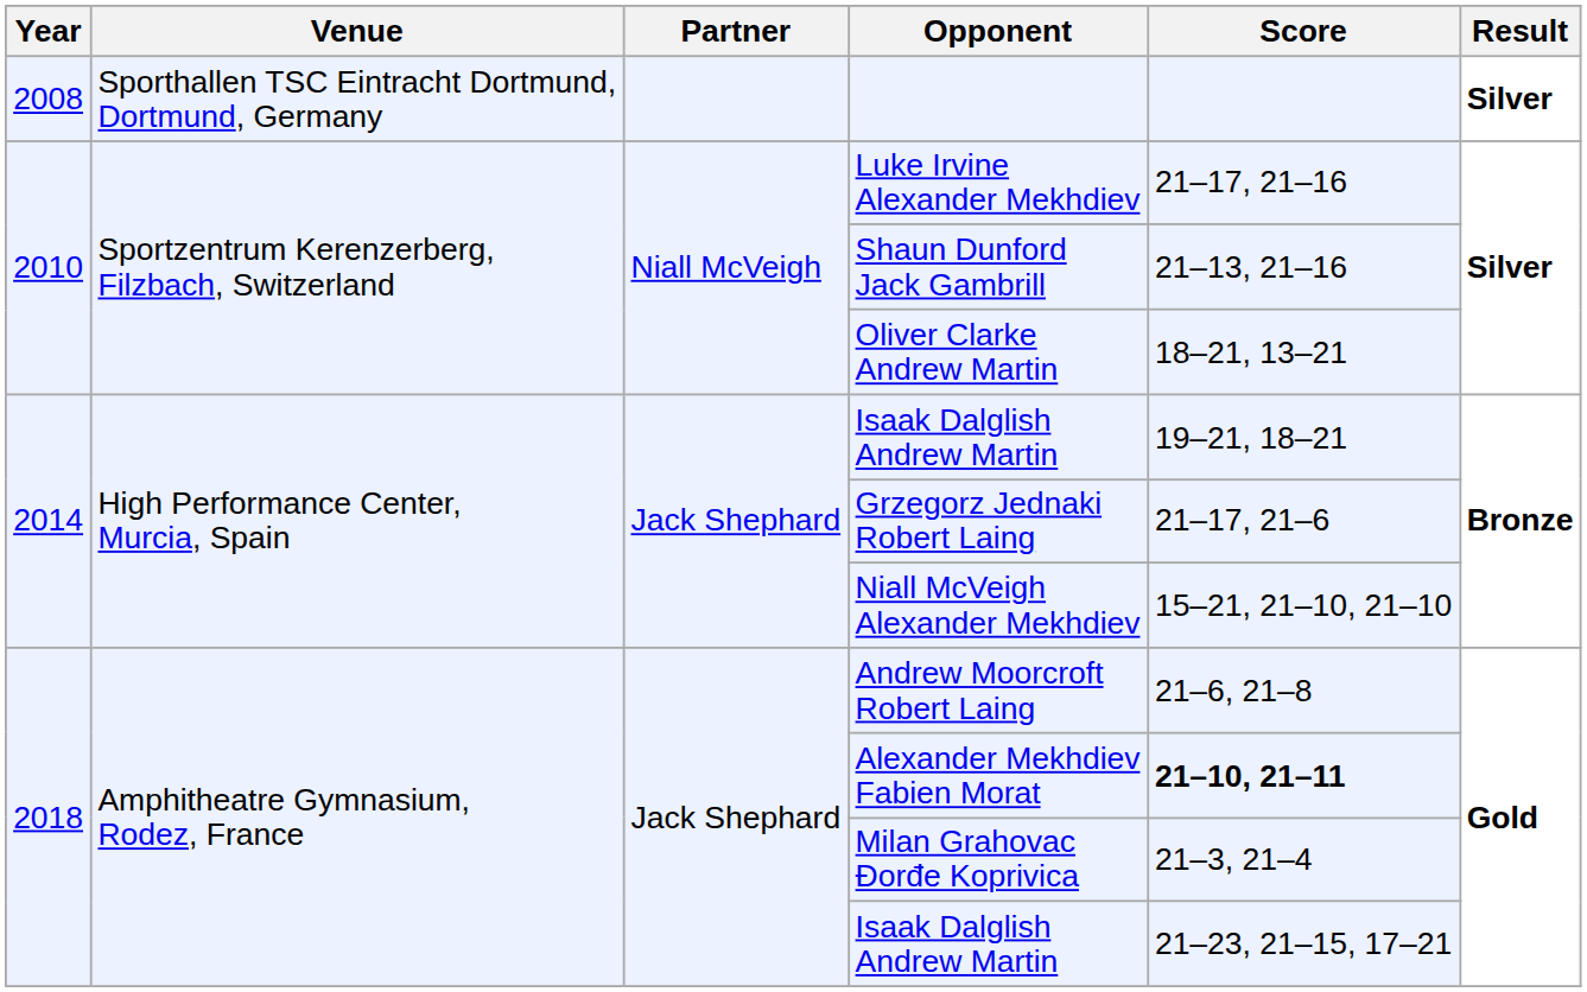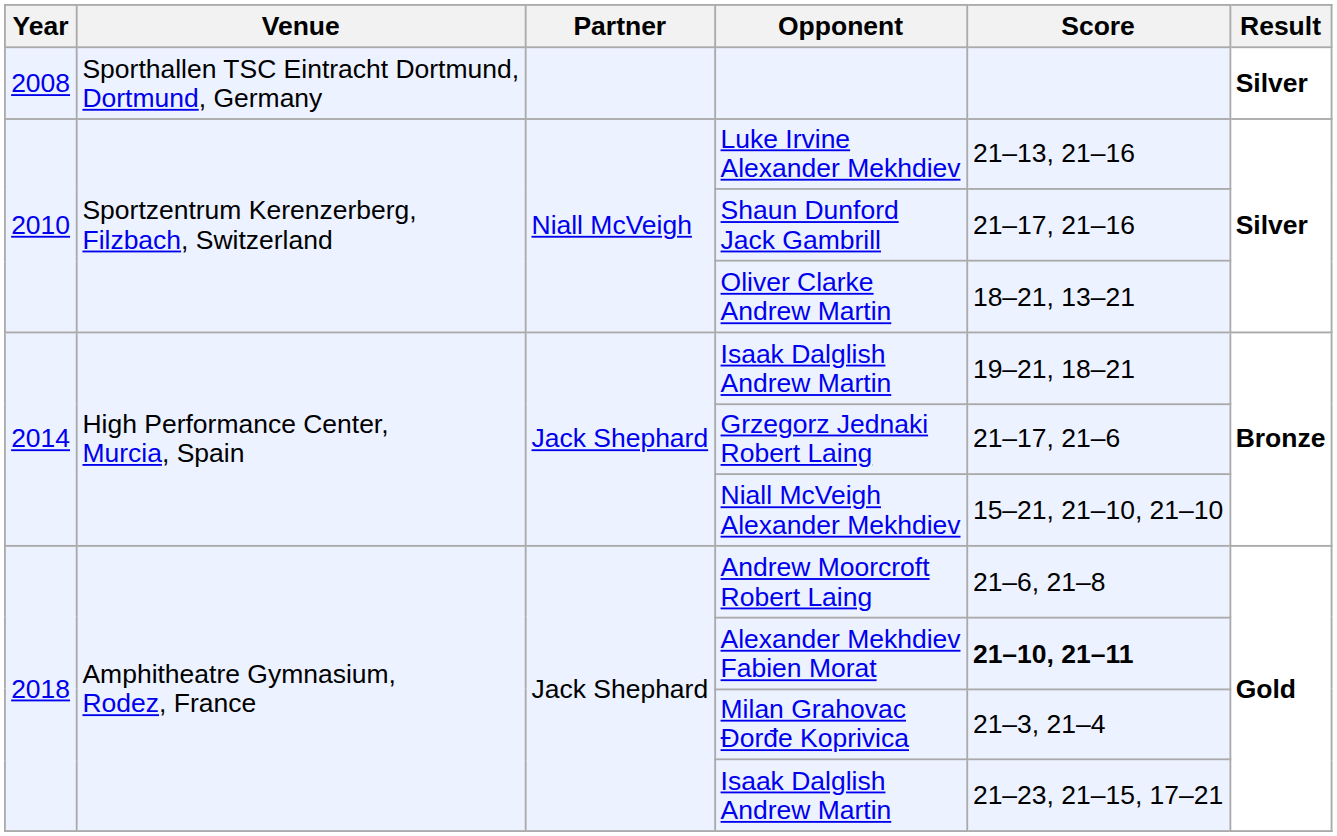 <table class="sortable wikitable" style="font-size: 90%;">
 <tr>
 <th>Year</th>
 <th>Venue</th>
 <th>Partner</th>
 <th>Opponent</th>
 <th>Score</th>
 <th>Result</th>
 </tr>
 <tr style="background:#ECF2FF">
 <td align="center"><a href='#'>2008</a></td>
 <td align="left">Sporthallen TSC Eintracht Dortmund,<br><a href='#'>Dortmund</a>, Germany</td>
 <td align="left"></td>
 <td align="left"></td>
 <td align="left"></td>
 <td style="text-align:left; background:white"> <strong>Silver</strong></td>
 </tr>
 <tr style="background:#ECF2FF">
 <td rowspan="3" align="center"><a href='#'>2010</a></td>
 <td rowspan="3" align="left">Sportzentrum Kerenzerberg,<br><a href='#'>Filzbach</a>, Switzerland</td>
 <td rowspan="3" align="left"> <a href='#'>Niall McVeigh</a></td>
 <td align="left"> <a href='#'>Luke Irvine</a> <br> <a href='#'>Alexander Mekhdiev</a></td>
-<td align="left">21–17, 21–16</td>
+<td align="left">21–13, 21–16</td>
 <td rowspan="3" style="text-align:left; background:white"> <strong>Silver</strong></td>
 </tr>
 <tr style="background:#ECF2FF">
 <td align="left"> <a href='#'>Shaun Dunford</a> <br> <a href='#'>Jack Gambrill</a></td>
-<td align="left">21–13, 21–16</td>
+<td align="left">21–17, 21–16</td>
 </tr>
 <tr style="background:#ECF2FF">
 <td align="left"> <a href='#'>Oliver Clarke</a> <br> <a href='#'>Andrew Martin</a></td>
 <td align="left">18–21, 13–21</td>
 </tr>
 <tr style="background:#ECF2FF">
 <td rowspan="3" align="center"><a href='#'>2014</a></td>
 <td rowspan="3" align="left">High Performance Center,<br><a href='#'>Murcia</a>, Spain</td>
 <td rowspan="3"> <a href='#'>Jack Shephard</a></td>
 <td align="left"> <a href='#'>Isaak Dalglish</a> <br> <a href='#'>Andrew Martin</a></td>
 <td align="left">19–21, 18–21</td>
 <td rowspan="3" style="text-align:left; background:white"> <strong>Bronze</strong></td>
 </tr>
 <tr style="background:#ECF2FF">
 <td align="left"> <a href='#'>Grzegorz Jednaki</a><br> <a href='#'>Robert Laing</a></td>
 <td align="left">21–17, 21–6</td>
 </tr>
 <tr style="background:#ECF2FF">
 <td align="left"> <a href='#'>Niall McVeigh</a><br> <a href='#'>Alexander Mekhdiev</a></td>
 <td align="left">15–21, 21–10, 21–10</td>
 </tr>
 <tr style="background:#ECF2FF">
 <td rowspan="4" align="center"><a href='#'>2018</a></td>
 <td rowspan="4" align="left">Amphitheatre Gymnasium,<br><a href='#'>Rodez</a>, France</td>
 <td rowspan="4"> Jack Shephard</td>
 <td align="left"> <a href='#'>Andrew Moorcroft</a><br> <a href='#'>Robert Laing</a></td>
 <td align="left">21–6, 21–8</td>
 <td rowspan="4" style="text-align:left; background:white"> <strong>Gold</strong></td>
 </tr>
 <tr style="background:#ECF2FF">
 <td align="left"> <a href='#'>Alexander Mekhdiev</a><br> <a href='#'>Fabien Morat</a></td>
 <td align="left"><strong>21–10, 21–11</strong></td>
 </tr>
 <tr style="background:#ECF2FF">
 <td align="left"> <a href='#'>Milan Grahovac</a><br> <a href='#'>Đorđe Koprivica</a></td>
 <td align="left">21–3, 21–4</td>
 </tr>
 <tr style="background:#ECF2FF">
 <td align="left"> <a href='#'>Isaak Dalglish</a> <br> <a href='#'>Andrew Martin</a></td>
 <td align="left">21–23, 21–15, 17–21</td>
 </tr>
 </table>
